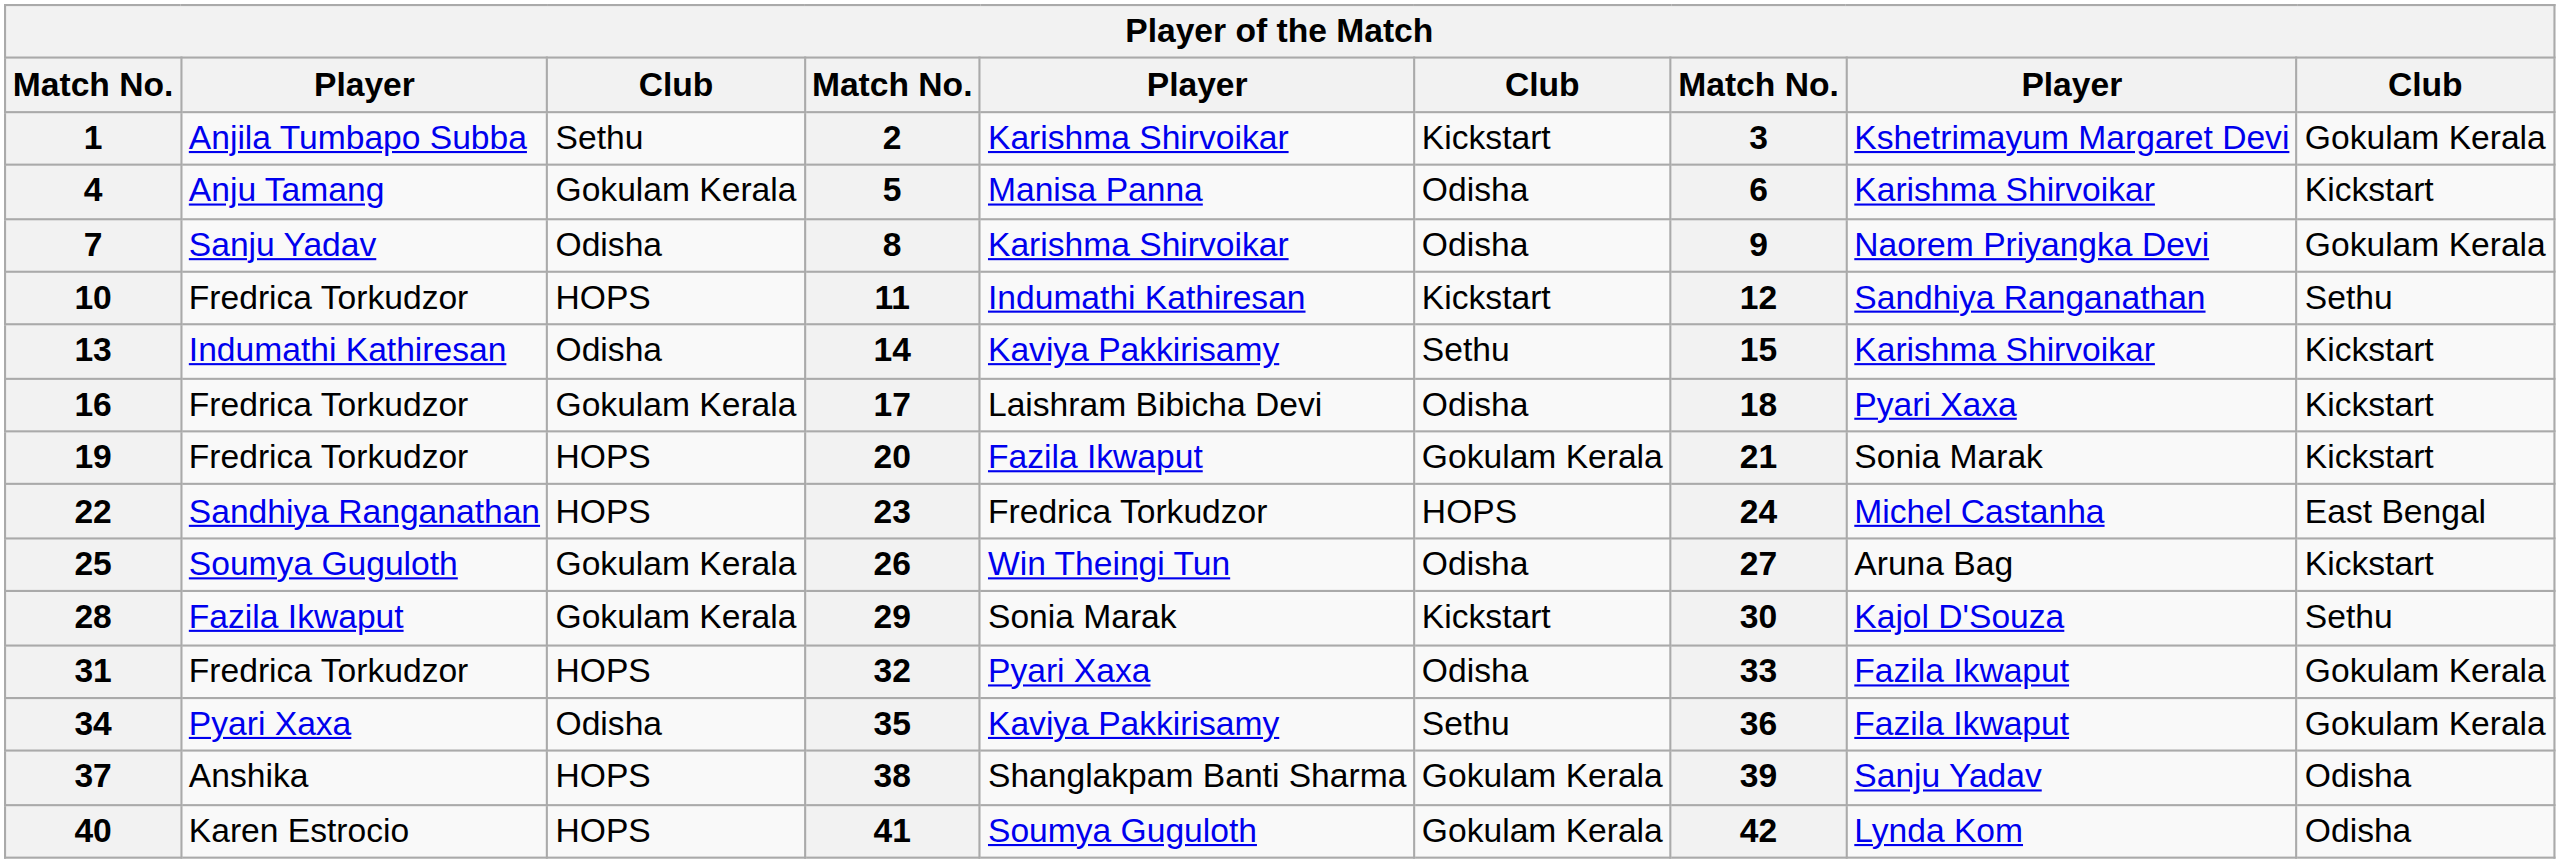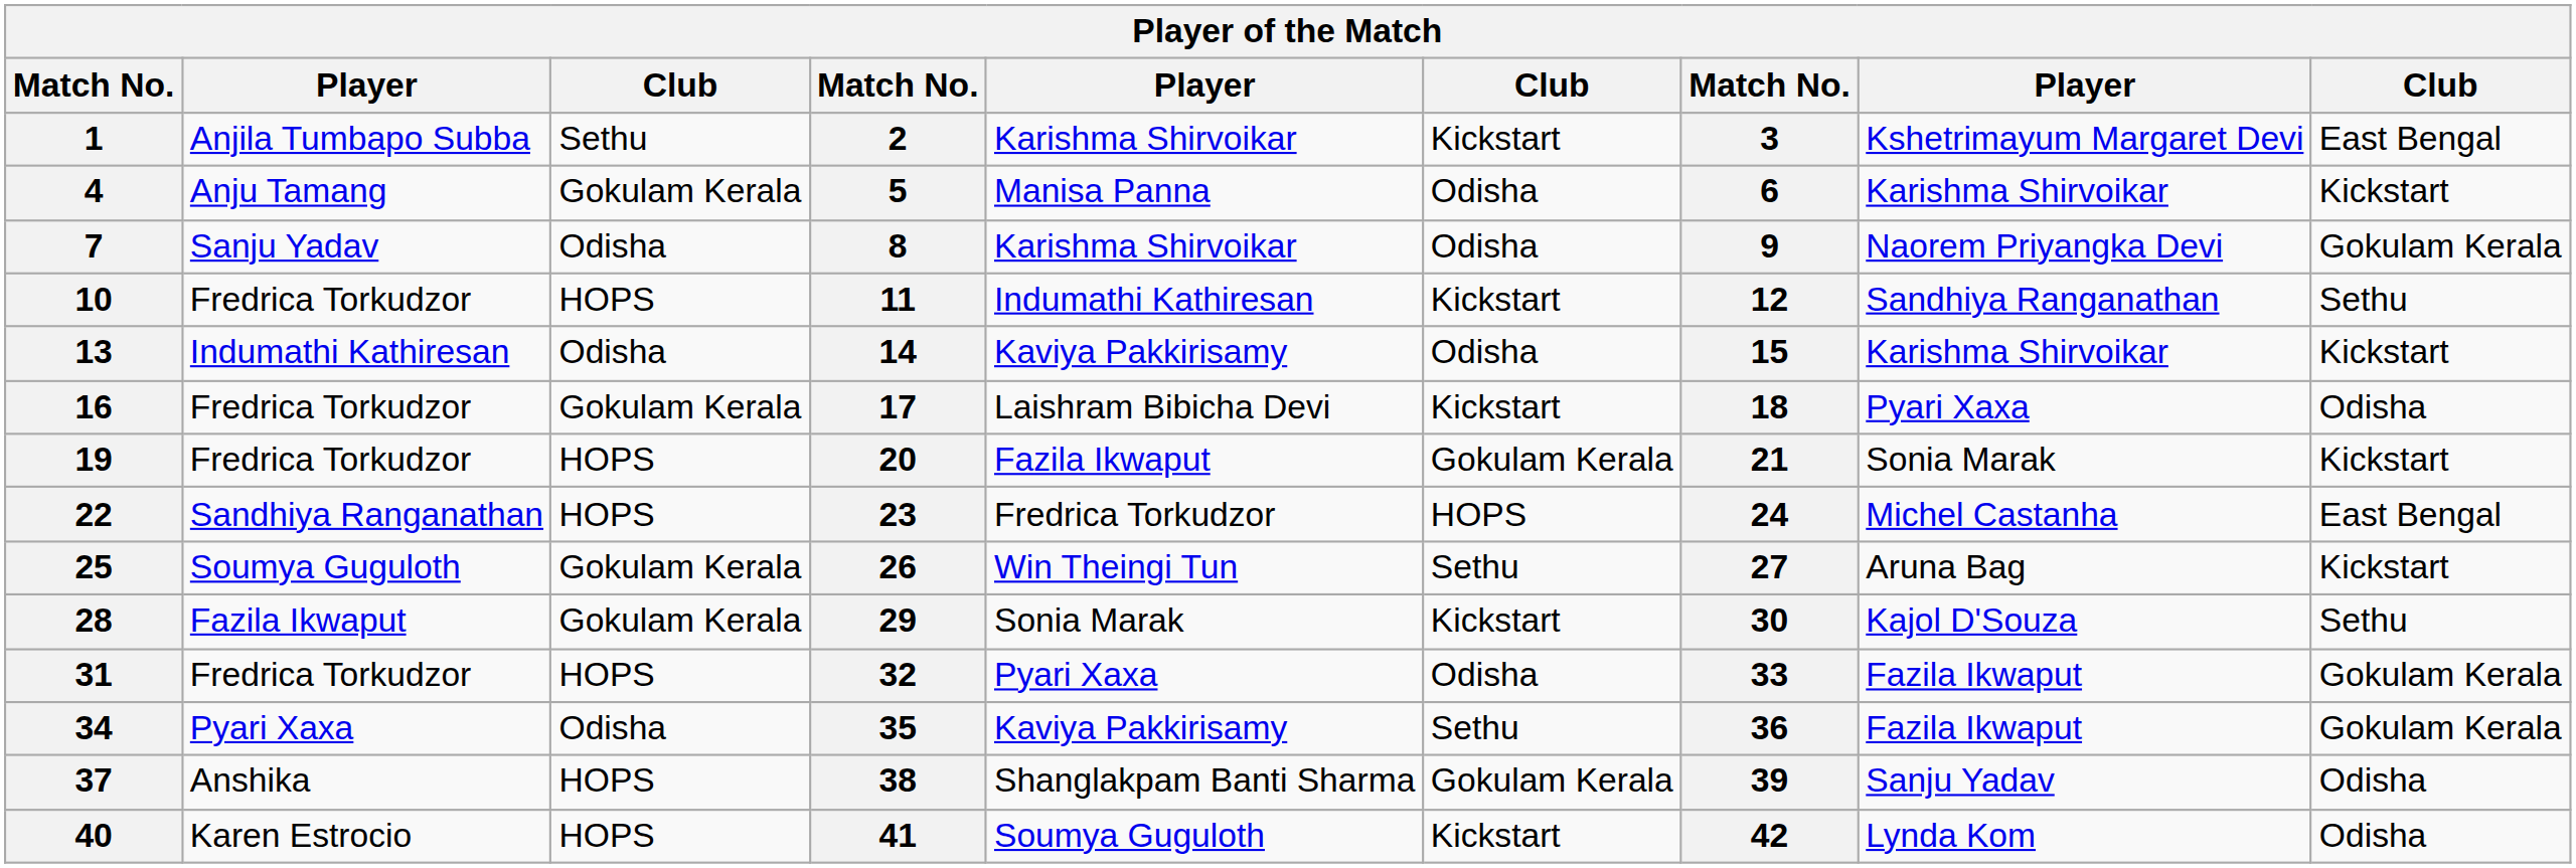 <table class="wikitable collapsible collapsed" style="text-align: left; font-size">
 <tr>
 <th colspan="9">Player of the Match</th>
 </tr>
 <tr>
 <th>Match No.</th>
 <th>Player</th>
 <th>Club</th>
 <th>Match No.</th>
 <th>Player</th>
 <th>Club</th>
 <th>Match No.</th>
 <th>Player</th>
 <th>Club</th>
 </tr>
 <tr>
 <th>1</th>
 <td align="left"> <a href='#'>Anjila Tumbapo Subba</a></td>
 <td align="left">Sethu</td>
 <th>2</th>
 <td align="left"> <a href='#'>Karishma Shirvoikar</a></td>
 <td align="left">Kickstart</td>
 <th>3</th>
 <td align="left"> <a href='#'>Kshetrimayum Margaret Devi</a></td>
-<td align="left">Gokulam Kerala</td>
+<td align="left">East Bengal</td>
 </tr>
 <tr>
 <th>4</th>
 <td align="left"> <a href='#'>Anju Tamang</a></td>
 <td align="left">Gokulam Kerala</td>
 <th>5</th>
 <td align="left"> <a href='#'>Manisa Panna</a></td>
 <td align="left">Odisha</td>
 <th>6</th>
 <td align="left"> <a href='#'>Karishma Shirvoikar</a></td>
 <td align="left">Kickstart</td>
 </tr>
 <tr>
 <th>7</th>
 <td align="left"> <a href='#'>Sanju Yadav</a></td>
 <td align="left">Odisha</td>
 <th>8</th>
 <td align="left"> <a href='#'>Karishma Shirvoikar</a></td>
 <td align="left">Odisha</td>
 <th>9</th>
 <td align="left"> <a href='#'>Naorem Priyangka Devi</a></td>
 <td align="left">Gokulam Kerala</td>
 </tr>
 <tr>
 <th>10</th>
 <td align="left"> Fredrica Torkudzor</td>
 <td align="left">HOPS</td>
 <th>11</th>
 <td align="left"> <a href='#'>Indumathi Kathiresan</a></td>
 <td align="left">Kickstart</td>
 <th>12</th>
 <td align="left"> <a href='#'>Sandhiya Ranganathan</a></td>
 <td align="left">Sethu</td>
 </tr>
 <tr>
 <th>13</th>
 <td align="left"> <a href='#'>Indumathi Kathiresan</a></td>
 <td align="left">Odisha</td>
 <th>14</th>
 <td align="left"> <a href='#'>Kaviya Pakkirisamy</a></td>
-<td align="left">Sethu</td>
+<td align="left">Odisha</td>
 <th>15</th>
 <td align="left"> <a href='#'>Karishma Shirvoikar</a></td>
 <td align="left">Kickstart</td>
 </tr>
 <tr>
 <th>16</th>
 <td align="left"> Fredrica Torkudzor</td>
 <td align="left">Gokulam Kerala</td>
 <th>17</th>
 <td align="left"> Laishram Bibicha Devi</td>
-<td align="left">Odisha</td>
+<td align="left">Kickstart</td>
 <th>18</th>
 <td align="left"> <a href='#'>Pyari Xaxa</a></td>
-<td align="left">Kickstart</td>
+<td align="left">Odisha</td>
 </tr>
 <tr>
 <th>19</th>
 <td align="left"> Fredrica Torkudzor</td>
 <td align="left">HOPS</td>
 <th>20</th>
 <td align="left"> <a href='#'>Fazila Ikwaput</a></td>
 <td align="left">Gokulam Kerala</td>
 <th>21</th>
 <td align="left"> Sonia Marak</td>
 <td align="left">Kickstart</td>
 </tr>
 <tr>
 <th>22</th>
 <td align="left"> <a href='#'>Sandhiya Ranganathan</a></td>
 <td align="left">HOPS</td>
 <th>23</th>
 <td align="left"> Fredrica Torkudzor</td>
 <td align="left">HOPS</td>
 <th>24</th>
 <td align="left"> <a href='#'>Michel Castanha</a></td>
 <td align="left">East Bengal</td>
 </tr>
 <tr>
 <th>25</th>
 <td align="left"> <a href='#'>Soumya Guguloth</a></td>
 <td align="left">Gokulam Kerala</td>
 <th>26</th>
 <td align="left"> <a href='#'>Win Theingi Tun</a></td>
-<td align="left">Odisha</td>
+<td align="left">Sethu</td>
 <th>27</th>
 <td align="left"> Aruna Bag</td>
 <td align="left">Kickstart</td>
 </tr>
 <tr>
 <th>28</th>
 <td align="left"> <a href='#'>Fazila Ikwaput</a></td>
 <td align="left">Gokulam Kerala</td>
 <th>29</th>
 <td align="left"> Sonia Marak</td>
 <td align="left">Kickstart</td>
 <th>30</th>
 <td align="left"> <a href='#'>Kajol D'Souza</a></td>
 <td align="left">Sethu</td>
 </tr>
 <tr>
 <th>31</th>
 <td align="left"> Fredrica Torkudzor</td>
 <td align="left">HOPS</td>
 <th>32</th>
 <td align="left"> <a href='#'>Pyari Xaxa</a></td>
 <td align="left">Odisha</td>
 <th>33</th>
 <td align="left"> <a href='#'>Fazila Ikwaput</a></td>
 <td align="left">Gokulam Kerala</td>
 </tr>
 <tr>
 <th>34</th>
 <td align="left"> <a href='#'>Pyari Xaxa</a></td>
 <td align="left">Odisha</td>
 <th>35</th>
 <td align="left"> <a href='#'>Kaviya Pakkirisamy</a></td>
 <td align="left">Sethu</td>
 <th>36</th>
 <td align="left"> <a href='#'>Fazila Ikwaput</a></td>
 <td align="left">Gokulam Kerala</td>
 </tr>
 <tr>
 <th>37</th>
 <td align="left"> Anshika</td>
 <td align="left">HOPS</td>
 <th>38</th>
 <td align="left"> Shanglakpam Banti Sharma</td>
 <td align="left">Gokulam Kerala</td>
 <th>39</th>
 <td align="left"> <a href='#'>Sanju Yadav</a></td>
 <td align="left">Odisha</td>
 </tr>
 <tr>
 <th>40</th>
 <td align="left"> Karen Estrocio</td>
 <td align="left">HOPS</td>
 <th>41</th>
 <td align="left"> <a href='#'>Soumya Guguloth</a></td>
-<td align="left">Gokulam Kerala</td>
+<td align="left">Kickstart</td>
 <th>42</th>
 <td align="left"> <a href='#'>Lynda Kom</a></td>
 <td align="left">Odisha</td>
 </tr>
 </table>
